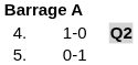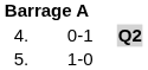 <table style="text-align:center">
 <tr>
 <td colspan=4 align=left><strong>Barrage A</strong></td>
 </tr>
 <tr>
 <td width=30>4.</td>
 <td align=left></td>
-<td width=60>1-0</td>
+<td>0-1</td>
 <td style="background: lightgrey;"><strong>Q2</strong></td>
 </tr>
 <tr>
 <td>5.</td>
 <td align=left></td>
-<td>0-1</td>
+<td width=60>1-0</td>
 <td></td>
 </tr>
 </table>
